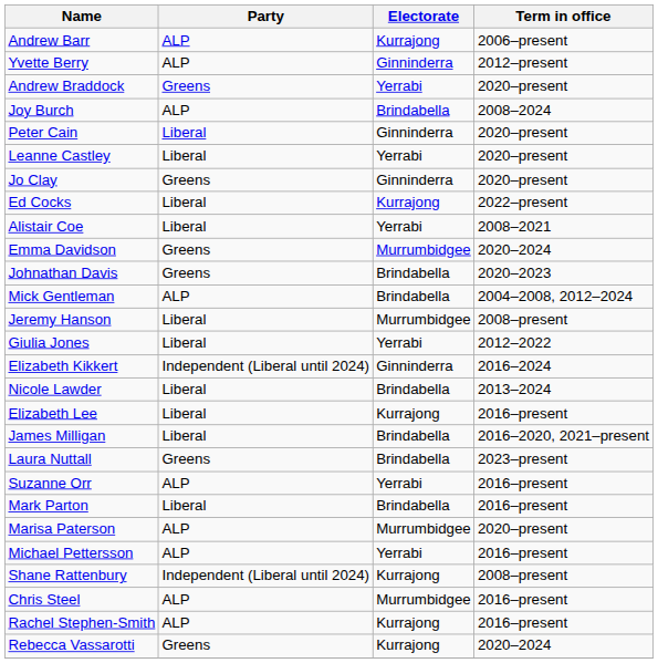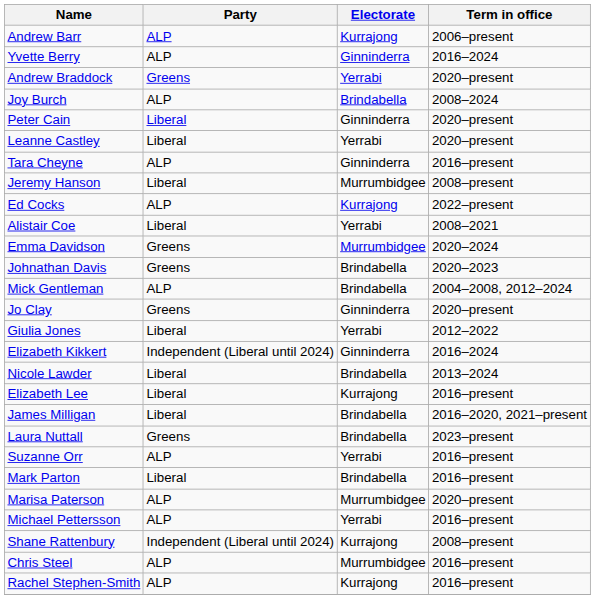 <table class="wikitable sortable">
 <tr>
 <th>Name</th>
 <th>Party</th>
 <th><a href='#'>Electorate</a></th>
 <th>Term in office</th>
 </tr>
 <tr>
 <td><a href='#'>Andrew Barr</a></td>
 <td><a href='#'>ALP</a></td>
 <td><a href='#'>Kurrajong</a></td>
 <td>2006–present</td>
 </tr>
 <tr>
 <td><a href='#'>Yvette Berry</a></td>
 <td>ALP</td>
 <td><a href='#'>Ginninderra</a></td>
-<td>2012–present</td>
+<td>2016–2024</td>
 </tr>
 <tr>
 <td><a href='#'>Andrew Braddock</a></td>
 <td><a href='#'>Greens</a></td>
 <td><a href='#'>Yerrabi</a></td>
 <td>2020–present</td>
 </tr>
 <tr>
 <td><a href='#'>Joy Burch</a></td>
 <td>ALP</td>
 <td><a href='#'>Brindabella</a></td>
 <td>2008–2024</td>
 </tr>
 <tr>
 <td><a href='#'>Peter Cain</a></td>
 <td><a href='#'>Liberal</a></td>
 <td>Ginninderra</td>
 <td>2020–present</td>
 </tr>
 <tr>
 <td><a href='#'>Leanne Castley</a></td>
 <td>Liberal</td>
 <td>Yerrabi</td>
 <td>2020–present</td>
 </tr>
 <tr>
-<td><a href='#'>Jo Clay</a></td>
-<td>Greens</td>
+<td><a href='#'>Tara Cheyne</a></td>
+<td>ALP</td>
 <td>Ginninderra</td>
-<td>2020–present</td>
+<td>2016–present</td>
+</tr>
+<tr>
+<td><a href='#'>Jeremy Hanson</a></td>
+<td>Liberal</td>
+<td>Murrumbidgee</td>
+<td>2008–present</td>
 </tr>
 <tr>
 <td><a href='#'>Ed Cocks</a> </td>
-<td>Liberal</td>
+<td>ALP</td>
 <td><a href='#'>Kurrajong</a></td>
 <td>2022–present</td>
 </tr>
 <tr>
 <td><a href='#'>Alistair Coe</a> </td>
 <td>Liberal</td>
 <td>Yerrabi</td>
 <td>2008–2021</td>
 </tr>
 <tr>
 <td><a href='#'>Emma Davidson</a></td>
 <td>Greens</td>
 <td><a href='#'>Murrumbidgee</a></td>
 <td>2020–2024</td>
 </tr>
 <tr>
 <td><a href='#'>Johnathan Davis</a> </td>
 <td>Greens</td>
 <td>Brindabella</td>
 <td>2020–2023</td>
 </tr>
 <tr>
 <td><a href='#'>Mick Gentleman</a></td>
 <td>ALP</td>
 <td>Brindabella</td>
 <td>2004–2008, 2012–2024</td>
 </tr>
 <tr>
-<td><a href='#'>Jeremy Hanson</a></td>
-<td>Liberal</td>
-<td>Murrumbidgee</td>
-<td>2008–present</td>
+<td><a href='#'>Jo Clay</a></td>
+<td>Greens</td>
+<td>Ginninderra</td>
+<td>2020–present</td>
 </tr>
 <tr>
 <td><a href='#'>Giulia Jones</a> </td>
 <td>Liberal</td>
 <td>Yerrabi</td>
 <td>2012–2022</td>
 </tr>
 <tr>
 <td><a href='#'>Elizabeth Kikkert</a></td>
 <td>Independent (Liberal until 2024)</td>
 <td>Ginninderra</td>
 <td>2016–2024</td>
 </tr>
 <tr>
 <td><a href='#'>Nicole Lawder</a></td>
 <td>Liberal</td>
 <td>Brindabella</td>
 <td>2013–2024</td>
 </tr>
 <tr>
 <td><a href='#'>Elizabeth Lee</a></td>
 <td>Liberal</td>
 <td>Kurrajong</td>
 <td>2016–present</td>
 </tr>
 <tr>
 <td><a href='#'>James Milligan</a> </td>
 <td>Liberal</td>
 <td>Brindabella</td>
 <td>2016–2020, 2021–present</td>
 </tr>
 <tr>
 <td><a href='#'>Laura Nuttall</a> </td>
 <td>Greens</td>
 <td>Brindabella</td>
 <td>2023–present</td>
 </tr>
 <tr>
 <td><a href='#'>Suzanne Orr</a></td>
 <td>ALP</td>
 <td>Yerrabi</td>
 <td>2016–present</td>
 </tr>
 <tr>
 <td><a href='#'>Mark Parton</a></td>
 <td>Liberal</td>
 <td>Brindabella</td>
 <td>2016–present</td>
 </tr>
 <tr>
 <td><a href='#'>Marisa Paterson</a></td>
 <td>ALP</td>
 <td>Murrumbidgee</td>
 <td>2020–present</td>
 </tr>
 <tr>
 <td><a href='#'>Michael Pettersson</a></td>
 <td>ALP</td>
 <td>Yerrabi</td>
 <td>2016–present</td>
 </tr>
 <tr>
 <td><a href='#'>Shane Rattenbury</a></td>
 <td>Independent (Liberal until 2024)</td>
 <td>Kurrajong</td>
 <td>2008–present</td>
 </tr>
 <tr>
 <td><a href='#'>Chris Steel</a></td>
 <td>ALP</td>
 <td>Murrumbidgee</td>
 <td>2016–present</td>
 </tr>
 <tr>
 <td><a href='#'>Rachel Stephen-Smith</a></td>
 <td>ALP</td>
 <td>Kurrajong</td>
 <td>2016–present</td>
 </tr>
 <tr>
-<td><a href='#'>Rebecca Vassarotti</a></td>
-<td>Greens</td>
-<td>Kurrajong</td>
-<td>2020–2024</td>
-</tr>
-<tr>
 </tr>
 </table>
